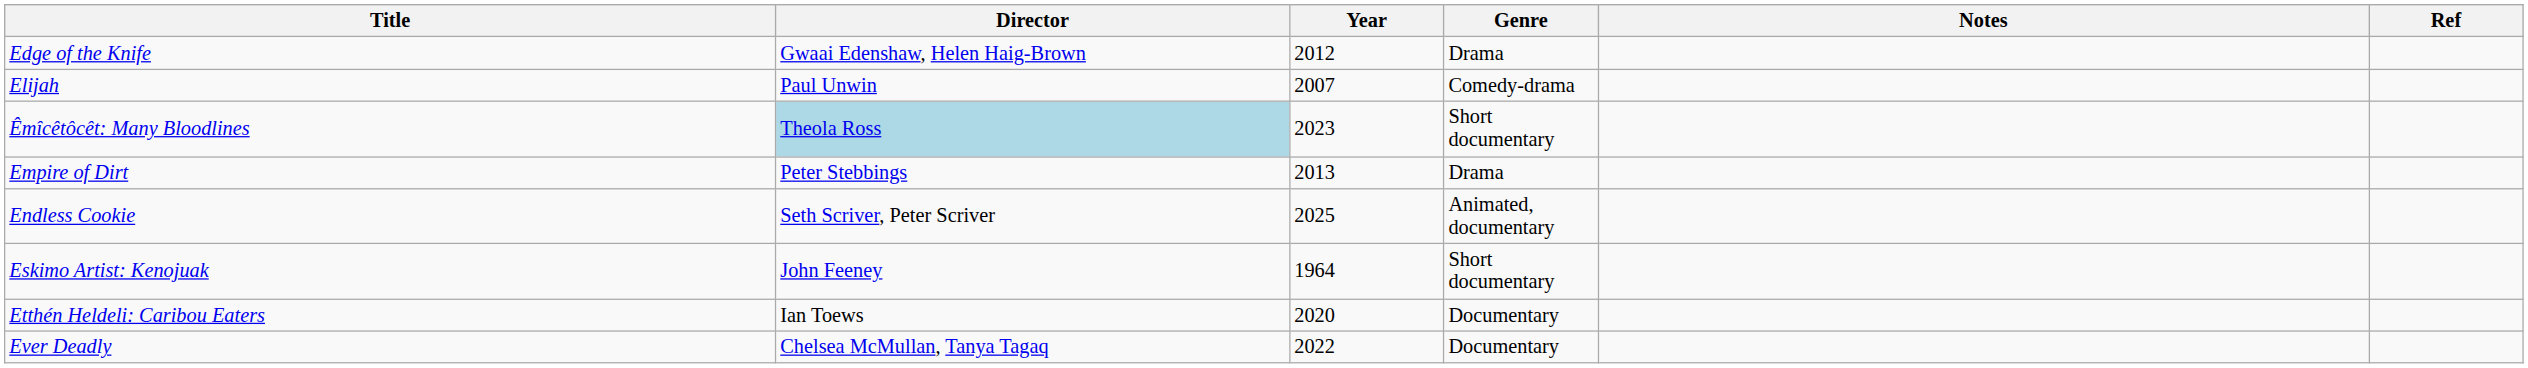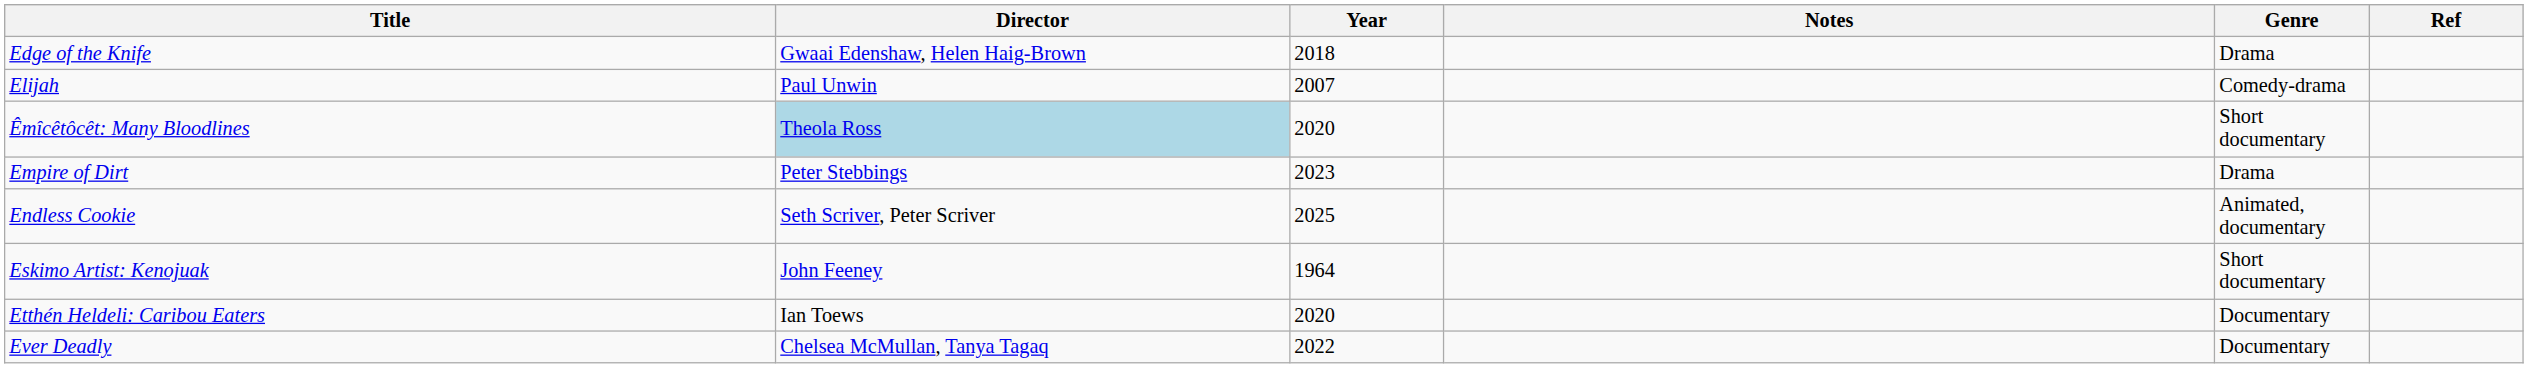 <table class="wikitable sortable" style="width:100%;">
 <tr style="background:#bebebe;">
 <th style="width:30%;">Title</th>
 <th style="width:20%;">Director</th>
 <th style="width:6%;">Year</th>
+<th style="width:30%;">Notes</th>
 <th style="width:6%;">Genre</th>
-<th style="width:30%;">Notes</th>
 <th style="width:6%;">Ref</th>
 </tr>
 <tr>
 <td><em><a href='#'>Edge of the Knife</a></em></td>
 <td><a href='#'>Gwaai Edenshaw</a>, <a href='#'>Helen Haig-Brown</a></td>
-<td>2012</td>
+<td>2018</td>
+<td></td>
 <td>Drama</td>
-<td></td>
 <td></td>
 </tr>
 <tr>
 <td><em><a href='#'>Elijah</a></em></td>
 <td><a href='#'>Paul Unwin</a></td>
 <td>2007</td>
+<td></td>
 <td>Comedy-drama</td>
-<td></td>
 <td></td>
 </tr>
 <tr>
 <td><em><a href='#'>Êmîcêtôcêt: Many Bloodlines</a></em></td>
 <td style="background: lightblue;"><a href='#'>Theola Ross</a></td>
-<td>2023</td>
+<td>2020</td>
+<td></td>
 <td>Short documentary</td>
-<td></td>
 <td></td>
 </tr>
 <tr>
 <td><em><a href='#'>Empire of Dirt</a></em></td>
 <td><a href='#'>Peter Stebbings</a></td>
-<td>2013</td>
+<td>2023</td>
+<td></td>
 <td>Drama</td>
-<td></td>
 <td></td>
 </tr>
 <tr>
 <td><em><a href='#'>Endless Cookie</a></em></td>
 <td><a href='#'>Seth Scriver</a>, Peter Scriver</td>
 <td>2025</td>
+<td></td>
 <td>Animated, documentary</td>
-<td></td>
 <td></td>
 </tr>
 <tr>
 <td><em><a href='#'>Eskimo Artist: Kenojuak</a></em></td>
 <td><a href='#'>John Feeney</a></td>
 <td>1964</td>
+<td></td>
 <td>Short documentary</td>
-<td></td>
 <td></td>
 </tr>
 <tr>
 <td><em><a href='#'>Etthén Heldeli: Caribou Eaters</a></em></td>
 <td>Ian Toews</td>
 <td>2020</td>
+<td></td>
 <td>Documentary</td>
-<td></td>
 <td></td>
 </tr>
 <tr>
 <td><em><a href='#'>Ever Deadly</a></em></td>
 <td><a href='#'>Chelsea McMullan</a>, <a href='#'>Tanya Tagaq</a></td>
 <td>2022</td>
+<td></td>
 <td>Documentary</td>
-<td></td>
 <td></td>
 </tr>
 </table>
